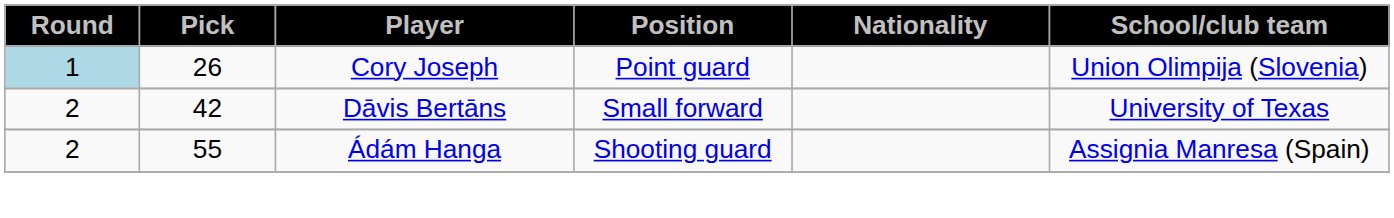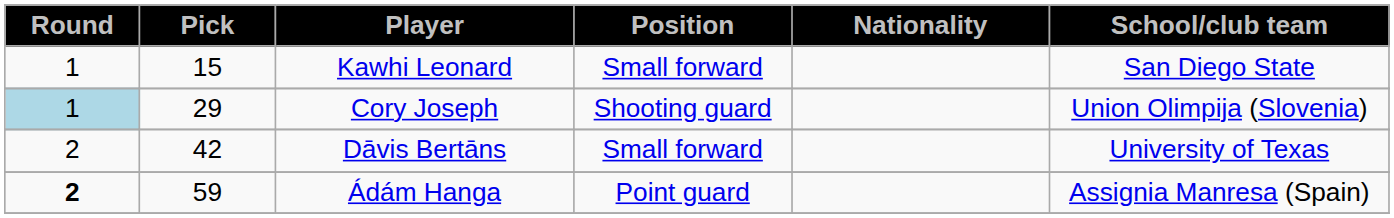 <table class="wikitable sortable sortable">
 <tr>
 <th style="background:#000000; color:#c0c0c0" width=" 75px">Round</th>
 <th style="background:#000000; color:#c0c0c0" width=" 75px">Pick</th>
 <th style="background:#000000; color:#c0c0c0" width="175px">Player</th>
 <th style="background:#000000; color:#c0c0c0" width="125px">Position</th>
 <th style="background:#000000; color:#c0c0c0" width="150px">Nationality</th>
 <th style="background:#000000; color:#c0c0c0" width="200px">School/club team</th>
 </tr>
 <tr style="text-align: center">
+<td>1</td>
+<td>15</td>
+<td><a href='#'>Kawhi Leonard</a></td>
+<td><a href='#'>Small forward</a></td>
+<td></td>
+<td><a href='#'>San Diego State</a></td>
+</tr>
+<tr style="text-align: center">
 </tr>
 <tr style="text-align: center">
 <td style="background: lightblue;">1</td>
-<td>26</td>
+<td>29</td>
 <td><a href='#'>Cory Joseph</a></td>
-<td><a href='#'>Point guard</a></td>
+<td><a href='#'>Shooting guard</a></td>
 <td></td>
 <td><a href='#'>Union Olimpija</a> (<a href='#'>Slovenia</a>)</td>
 </tr>
 <tr style="text-align: center">
 </tr>
 <tr style="text-align: center">
 <td>2</td>
 <td>42</td>
 <td><a href='#'>Dāvis Bertāns</a></td>
 <td><a href='#'>Small forward</a></td>
 <td></td>
 <td><a href='#'>University of Texas</a></td>
 </tr>
 <tr style="text-align: center">
 </tr>
 <tr style="text-align: center">
-<td>2</td>
-<td>55</td>
+<td><strong>2</strong></td>
+<td>59</td>
 <td><a href='#'>Ádám Hanga</a></td>
-<td><a href='#'>Shooting guard</a></td>
+<td><a href='#'>Point guard</a></td>
 <td></td>
 <td><a href='#'>Assignia Manresa</a> (Spain)</td>
 </tr>
 <tr style="text-align: center">
 </tr>
 </table>
